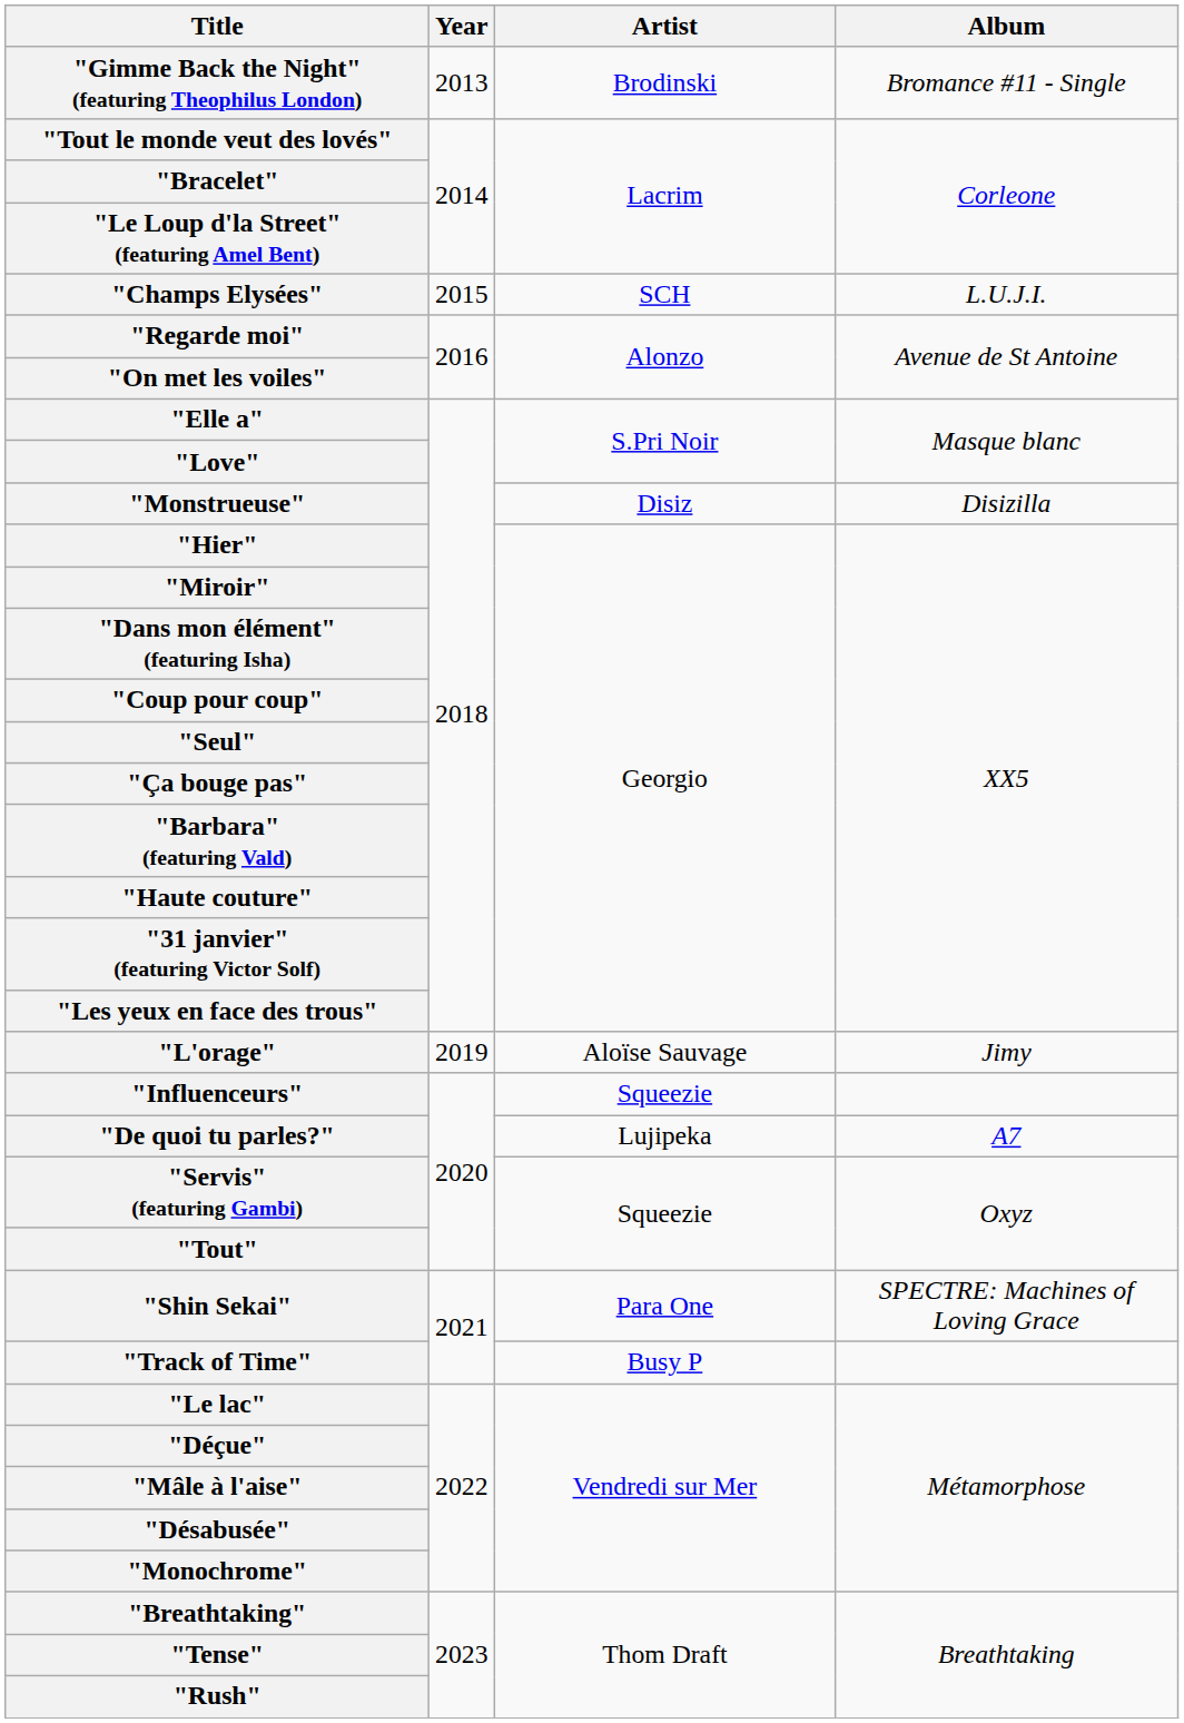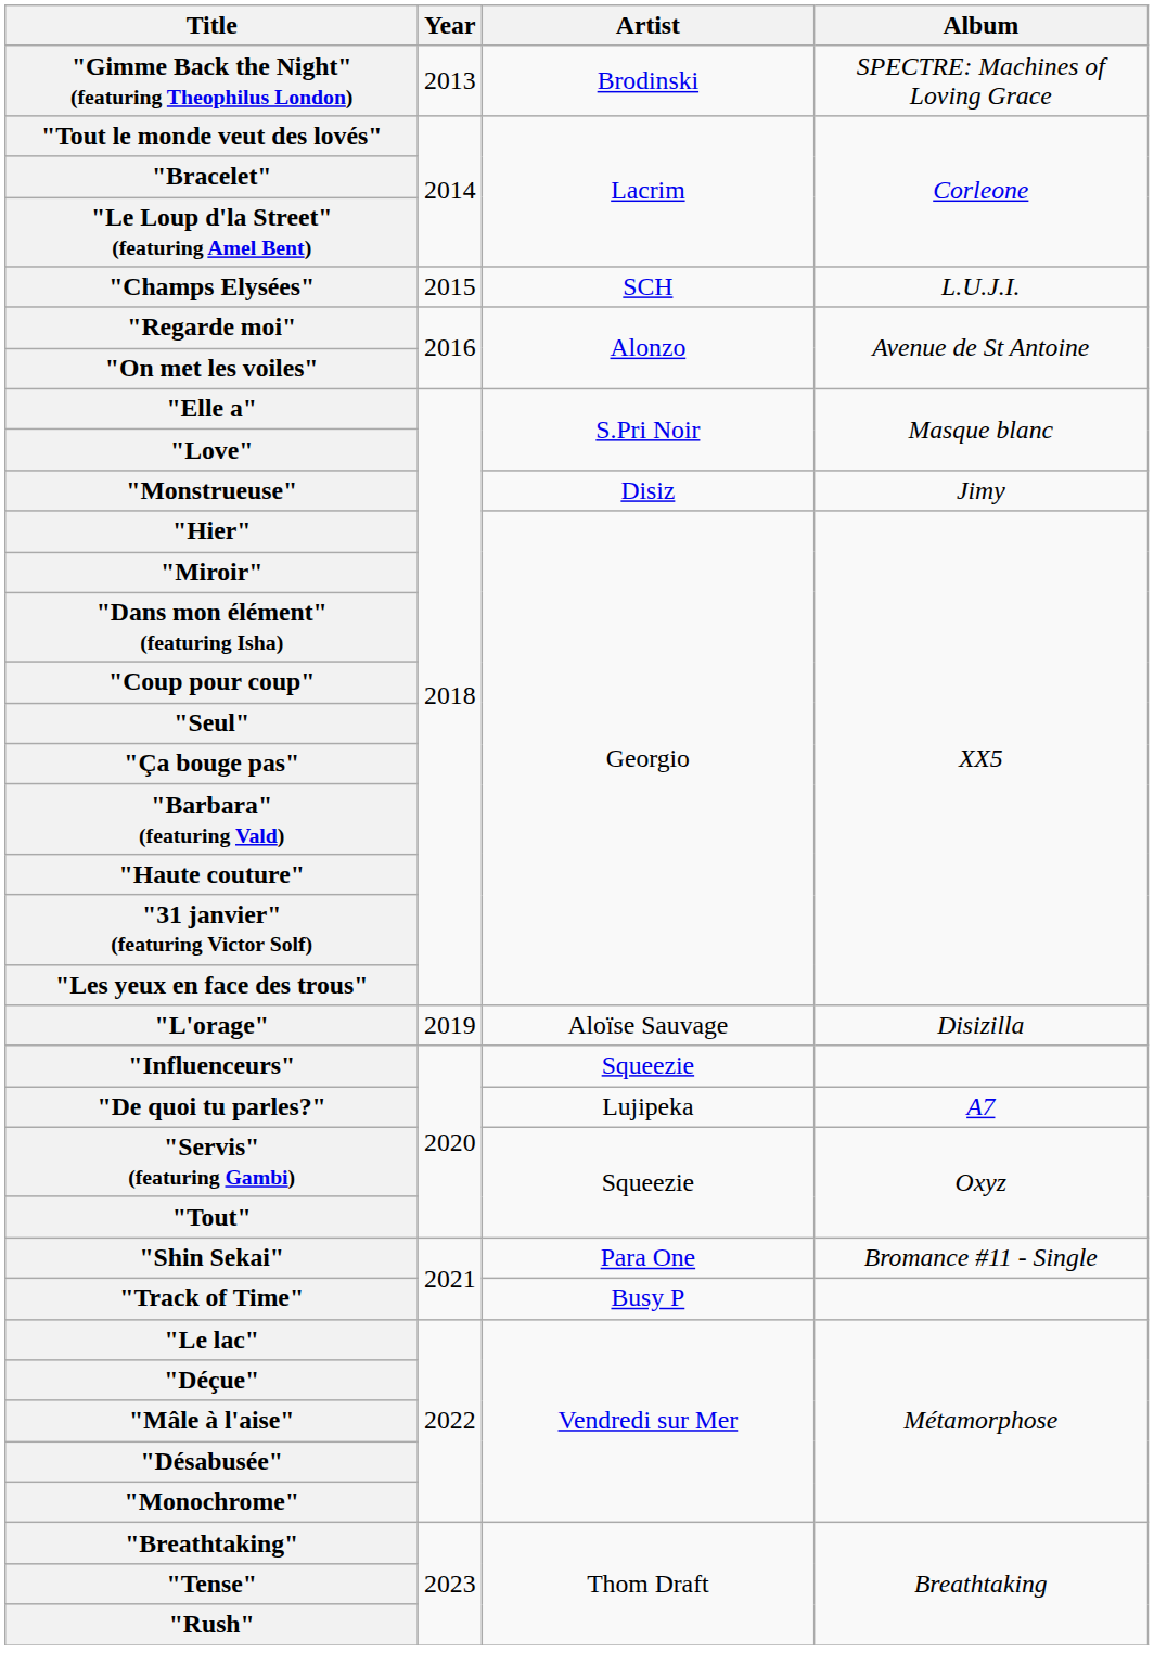 <table class="wikitable plainrowheaders" style="text-align:center;">
 <tr>
 <th scope="col" style="width:250px;">Title</th>
 <th scope="col">Year</th>
 <th scope="col" style="width:200px;">Artist</th>
 <th scope="col" style="width:200px;">Album</th>
 </tr>
 <tr>
 <th scope="row">"Gimme Back the Night"<br><small>(featuring <a href='#'>Theophilus London</a>)</small></th>
 <td>2013</td>
 <td><a href='#'>Brodinski</a></td>
-<td><em>Bromance #11 - Single</em></td>
+<td><em>SPECTRE: Machines of Loving Grace</em></td>
 </tr>
 <tr>
 <th scope="row">"Tout le monde veut des lovés"</th>
 <td rowspan="3">2014</td>
 <td rowspan="3"><a href='#'>Lacrim</a></td>
 <td rowspan="3"><em><a href='#'>Corleone</a></em></td>
 </tr>
 <tr>
 <th scope="row">"Bracelet"</th>
 </tr>
 <tr>
 <th scope="row">"Le Loup d'la Street"<br><small>(featuring <a href='#'>Amel Bent</a>)</small></th>
 </tr>
 <tr>
 <th scope="row">"Champs Elysées"</th>
 <td>2015</td>
 <td><a href='#'>SCH</a></td>
 <td><em>L.U.J.I.</em></td>
 </tr>
 <tr>
 <th scope="row">"Regarde moi"</th>
 <td rowspan="2">2016</td>
 <td rowspan="2"><a href='#'>Alonzo</a></td>
 <td rowspan="2"><em>Avenue de St Antoine</em></td>
 </tr>
 <tr>
 <th scope="row">"On met les voiles"</th>
 </tr>
 <tr>
 <th scope="row">"Elle a"</th>
 <td rowspan="13">2018</td>
 <td rowspan="2"><a href='#'>S.Pri Noir</a></td>
 <td rowspan="2"><em>Masque blanc</em></td>
 </tr>
 <tr>
 <th scope="row">"Love"</th>
 </tr>
 <tr>
 <th scope="row">"Monstrueuse"</th>
 <td><a href='#'>Disiz</a></td>
-<td><em>Disizilla</em></td>
+<td><em>Jimy</em></td>
 </tr>
 <tr>
 <th scope="row">"Hier"</th>
 <td rowspan="10">Georgio</td>
 <td rowspan="10"><em>XX5</em></td>
 </tr>
 <tr>
 <th scope="row">"Miroir"</th>
 </tr>
 <tr>
 <th scope="row">"Dans mon élément"<br><small>(featuring Isha)</small></th>
 </tr>
 <tr>
 <th scope="row">"Coup pour coup"</th>
 </tr>
 <tr>
 <th scope="row">"Seul"</th>
 </tr>
 <tr>
 <th scope="row">"Ça bouge pas"</th>
 </tr>
 <tr>
 <th scope="row">"Barbara"<br><small>(featuring <a href='#'>Vald</a>)</small></th>
 </tr>
 <tr>
 <th scope="row">"Haute couture"</th>
 </tr>
 <tr>
 <th scope="row">"31 janvier"<br><small>(featuring Victor Solf)</small></th>
 </tr>
 <tr>
 <th scope="row">"Les yeux en face des trous"</th>
 </tr>
 <tr>
 <th scope="row">"L'orage"</th>
 <td>2019</td>
 <td>Aloïse Sauvage</td>
-<td><em>Jimy</em></td>
+<td><em>Disizilla</em></td>
 </tr>
 <tr>
 <th scope="row">"Influenceurs"</th>
 <td rowspan="4">2020</td>
 <td><a href='#'>Squeezie</a></td>
 <td></td>
 </tr>
 <tr>
 <th scope="row">"De quoi tu parles?"</th>
 <td>Lujipeka</td>
 <td><em><a href='#'>A7</a></em></td>
 </tr>
 <tr>
 <th scope="row">"Servis"<br><small>(featuring <a href='#'>Gambi</a>)</small></th>
 <td rowspan="2">Squeezie</td>
 <td rowspan="2"><em>Oxyz</em></td>
 </tr>
 <tr>
 <th scope="row">"Tout"</th>
 </tr>
 <tr>
 <th scope="row">"Shin Sekai"</th>
 <td rowspan="2">2021</td>
 <td><a href='#'>Para One</a></td>
-<td><em>SPECTRE: Machines of Loving Grace</em></td>
+<td><em>Bromance #11 - Single</em></td>
 </tr>
 <tr>
 <th scope="row">"Track of Time"<br></th>
 <td><a href='#'>Busy P</a></td>
 <td></td>
 </tr>
 <tr>
 <th scope="row">"Le lac"</th>
 <td rowspan="5">2022</td>
 <td rowspan="5"><a href='#'>Vendredi sur Mer</a></td>
 <td rowspan="5"><em>Métamorphose</em></td>
 </tr>
 <tr>
 <th scope="row">"Déçue"</th>
 </tr>
 <tr>
 <th scope="row">"Mâle à l'aise"</th>
 </tr>
 <tr>
 <th scope="row">"Désabusée"<br></th>
 </tr>
 <tr>
 <th scope="row">"Monochrome"</th>
 </tr>
 <tr>
 <th scope="row">"Breathtaking"</th>
 <td rowspan="3">2023</td>
 <td rowspan="3">Thom Draft</td>
 <td rowspan="3"><em>Breathtaking</em></td>
 </tr>
 <tr>
 <th scope="row">"Tense"</th>
 </tr>
 <tr>
 <th scope="row">"Rush"</th>
 </tr>
 <tr>
 </tr>
 </table>
